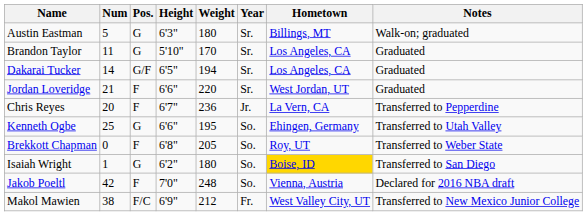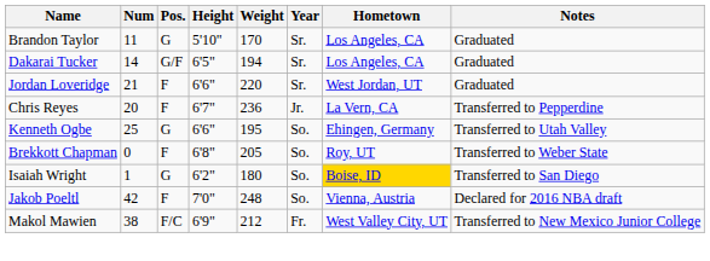 <table class="wikitable sortable" border="1">
 <tr>
 <th>Name</th>
 <th>Num</th>
 <th>Pos.</th>
 <th>Height</th>
 <th>Weight</th>
 <th>Year</th>
 <th>Hometown</th>
 <th class="unsortable">Notes</th>
-</tr>
-<tr>
-<td>Austin Eastman</td>
-<td>5</td>
-<td>G</td>
-<td>6'3"</td>
-<td>180</td>
-<td>Sr.</td>
-<td><a href='#'>Billings, MT</a></td>
-<td>Walk-on; graduated</td>
 </tr>
 <tr>
 <td>Brandon Taylor</td>
 <td>11</td>
 <td>G</td>
 <td>5'10"</td>
 <td>170</td>
 <td>Sr.</td>
 <td><a href='#'>Los Angeles, CA</a></td>
 <td>Graduated</td>
 </tr>
 <tr>
 <td><a href='#'>Dakarai Tucker</a></td>
 <td>14</td>
 <td>G/F</td>
 <td>6'5"</td>
 <td>194</td>
 <td>Sr.</td>
 <td><a href='#'>Los Angeles, CA</a></td>
 <td>Graduated</td>
 </tr>
 <tr>
 <td><a href='#'>Jordan Loveridge</a></td>
 <td>21</td>
 <td>F</td>
 <td>6'6"</td>
 <td>220</td>
 <td>Sr.</td>
 <td><a href='#'>West Jordan, UT</a></td>
 <td>Graduated</td>
 </tr>
 <tr>
 <td>Chris Reyes</td>
 <td>20</td>
 <td>F</td>
 <td>6'7"</td>
 <td>236</td>
 <td>Jr.</td>
 <td><a href='#'>La Vern, CA</a></td>
 <td>Transferred to <a href='#'>Pepperdine</a></td>
 </tr>
 <tr>
 <td><a href='#'>Kenneth Ogbe</a></td>
 <td>25</td>
 <td>G</td>
 <td>6'6"</td>
 <td>195</td>
 <td>So.</td>
 <td><a href='#'>Ehingen, Germany</a></td>
 <td>Transferred to <a href='#'>Utah Valley</a></td>
 </tr>
 <tr>
 <td><a href='#'>Brekkott Chapman</a></td>
 <td>0</td>
 <td>F</td>
 <td>6'8"</td>
 <td>205</td>
 <td>So.</td>
 <td><a href='#'>Roy, UT</a></td>
 <td>Transferred to <a href='#'>Weber State</a></td>
 </tr>
 <tr>
 <td>Isaiah Wright</td>
 <td>1</td>
 <td>G</td>
 <td>6'2"</td>
 <td>180</td>
 <td>So.</td>
 <td style="background: gold;"><a href='#'>Boise, ID</a></td>
 <td>Transferred to <a href='#'>San Diego</a></td>
 </tr>
 <tr>
 <td><a href='#'>Jakob Poeltl</a></td>
 <td>42</td>
 <td>F</td>
 <td>7'0"</td>
 <td>248</td>
 <td>So.</td>
 <td><a href='#'>Vienna, Austria</a></td>
 <td>Declared for <a href='#'>2016 NBA draft</a></td>
 </tr>
 <tr>
 <td>Makol Mawien</td>
 <td>38</td>
 <td>F/C</td>
 <td>6'9"</td>
 <td>212</td>
 <td>Fr.</td>
 <td><a href='#'>West Valley City, UT</a></td>
 <td>Transferred to <a href='#'>New Mexico Junior College</a></td>
 </tr>
 </table>
